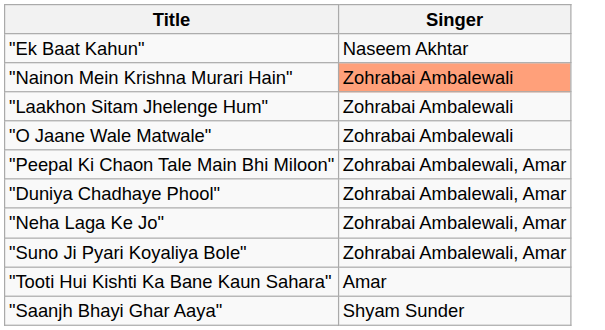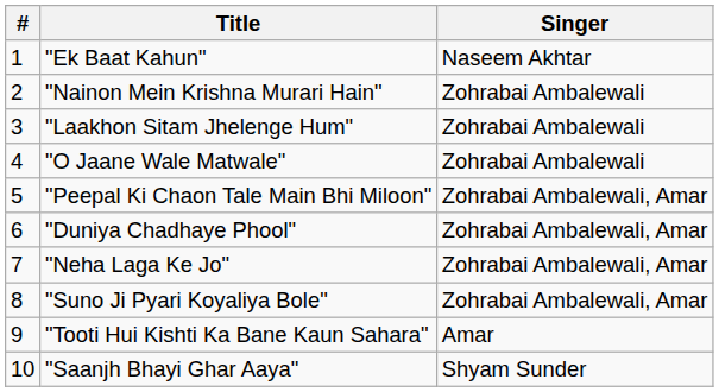 <table class="wikitable" style="font-size:95%;">
 <tr>
+<th>#</th>
 <th>Title</th>
 <th>Singer</th>
 </tr>
 <tr>
+<td>1</td>
 <td>"Ek Baat Kahun"</td>
 <td>Naseem Akhtar</td>
 </tr>
 <tr>
+<td>2</td>
 <td>"Nainon Mein Krishna Murari Hain"</td>
-<td style="background: lightsalmon;">Zohrabai Ambalewali</td>
+<td>Zohrabai Ambalewali</td>
 </tr>
 <tr>
+<td>3</td>
 <td>"Laakhon Sitam Jhelenge Hum"</td>
 <td>Zohrabai Ambalewali</td>
 </tr>
 <tr>
+<td>4</td>
 <td>"O Jaane Wale Matwale"</td>
 <td>Zohrabai Ambalewali</td>
 </tr>
 <tr>
+<td>5</td>
 <td>"Peepal Ki Chaon Tale Main Bhi Miloon"</td>
 <td>Zohrabai Ambalewali, Amar</td>
 </tr>
 <tr>
+<td>6</td>
 <td>"Duniya Chadhaye Phool"</td>
 <td>Zohrabai Ambalewali, Amar</td>
 </tr>
 <tr>
+<td>7</td>
 <td>"Neha Laga Ke Jo"</td>
 <td>Zohrabai Ambalewali, Amar</td>
 </tr>
 <tr>
+<td>8</td>
 <td>"Suno Ji Pyari Koyaliya Bole"</td>
 <td>Zohrabai Ambalewali, Amar</td>
 </tr>
 <tr>
+<td>9</td>
 <td>"Tooti Hui Kishti Ka Bane Kaun Sahara"</td>
 <td>Amar</td>
 </tr>
 <tr>
+<td>10</td>
 <td>"Saanjh Bhayi Ghar Aaya"</td>
 <td>Shyam Sunder</td>
 </tr>
 </table>
